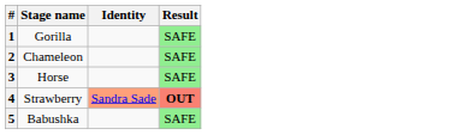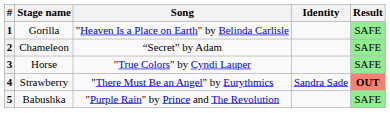 <table class="wikitable plainrowheaders" style="text-align: center;">
 <tr>
 <th>#</th>
 <th>Stage name</th>
+<th>Song</th>
 <th>Identity</th>
 <th>Result</th>
 </tr>
 <tr>
 <th>1</th>
 <td>Gorilla</td>
+<td>"<a href='#'>Heaven Is a Place on Earth</a>" by <a href='#'>Belinda Carlisle</a></td>
 <td></td>
 <td bgcolor="lightgreen">SAFE</td>
 </tr>
 <tr>
 <th>2</th>
 <td>Chameleon</td>
+<td>“Secret” by Adam</td>
 <td></td>
 <td bgcolor="lightgreen">SAFE</td>
 </tr>
 <tr>
 <th>3</th>
 <td>Horse</td>
+<td>"<a href='#'>True Colors</a>" by <a href='#'>Cyndi Lauper</a></td>
 <td></td>
 <td bgcolor="lightgreen">SAFE</td>
 </tr>
 <tr>
 <th>4</th>
 <td>Strawberry</td>
-<td style="background: lightsalmon;"><a href='#'>Sandra Sade</a></td>
+<td>"<a href='#'>There Must Be an Angel</a>" by <a href='#'>Eurythmics</a></td>
+<td><a href='#'>Sandra Sade</a></td>
 <td bgcolor="salmon"><strong>OUT</strong></td>
 </tr>
 <tr>
 <th>5</th>
 <td>Babushka</td>
+<td>"<a href='#'>Purple Rain</a>" by <a href='#'>Prince</a> and <a href='#'>The Revolution</a></td>
 <td></td>
 <td bgcolor="lightgreen">SAFE</td>
 </tr>
 </table>
